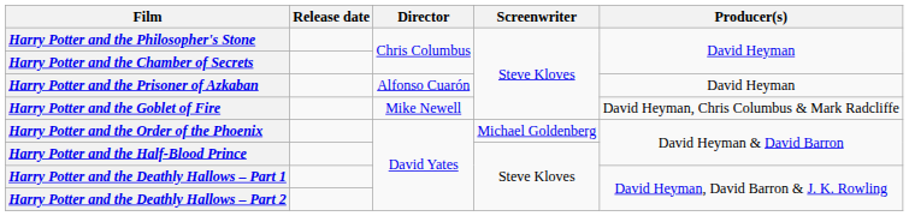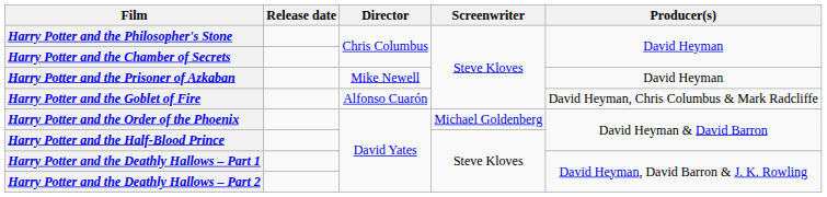 <table class="wikitable sortable plainrowheaders" style="text-align:center" border="1">
 <tr>
 <th scope="col">Film</th>
 <th scope="col">Release date</th>
 <th scope="col">Director</th>
 <th scope="col">Screenwriter</th>
 <th scope="col">Producer(s)</th>
 </tr>
 <tr>
 <th scope="row" style="text-align:left"><em><a href='#'>Harry Potter and the Philosopher's Stone</a></em></th>
 <td style="text-align:left"></td>
 <td rowspan="2"><a href='#'>Chris Columbus</a></td>
 <td rowspan="4"><a href='#'>Steve Kloves</a></td>
 <td rowspan="2"><a href='#'>David Heyman</a><br></td>
 </tr>
 <tr>
 <th scope="row" style="text-align:left"><em><a href='#'>Harry Potter and the Chamber of Secrets</a></em></th>
 <td style="text-align:left"></td>
 </tr>
 <tr>
 <th scope="row" style="text-align:left"><em><a href='#'>Harry Potter and the Prisoner of Azkaban</a></em></th>
 <td style="text-align:left"></td>
-<td><a href='#'>Alfonso Cuarón</a></td>
+<td><a href='#'>Mike Newell</a></td>
 <td>David Heyman</td>
 </tr>
 <tr>
 <th scope="row" style="text-align:left"><em><a href='#'>Harry Potter and the Goblet of Fire</a></em></th>
 <td style="text-align:left"></td>
-<td><a href='#'>Mike Newell</a></td>
+<td><a href='#'>Alfonso Cuarón</a></td>
 <td>David Heyman, Chris Columbus & Mark Radcliffe</td>
 </tr>
 <tr>
 <th scope="row" style="text-align:left"><em><a href='#'>Harry Potter and the Order of the Phoenix</a></em></th>
 <td style="text-align:left"></td>
 <td rowspan="4"><a href='#'>David Yates</a></td>
 <td><a href='#'>Michael Goldenberg</a></td>
 <td rowspan="2">David Heyman & <a href='#'>David Barron</a></td>
 </tr>
 <tr>
 <th scope="row" style="text-align:left"><em><a href='#'>Harry Potter and the Half-Blood Prince</a></em></th>
 <td style="text-align:left"></td>
 <td rowspan="3">Steve Kloves</td>
 </tr>
 <tr>
 <th scope="row" style="text-align:left"><em><a href='#'>Harry Potter and the Deathly Hallows – Part 1</a></em></th>
 <td style="text-align:left"></td>
 <td rowspan="2"><a href='#'>David Heyman</a>, David Barron & <a href='#'>J. K. Rowling</a></td>
 </tr>
 <tr>
 <th scope="row" style="text-align:left"><em><a href='#'>Harry Potter and the Deathly Hallows – Part 2</a></em></th>
 <td style="text-align:left"></td>
 </tr>
 </table>
